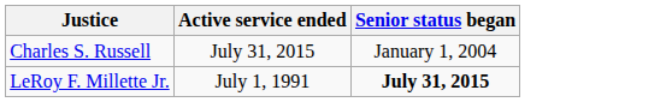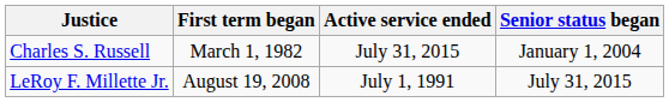 <table class=wikitable style="clear:both">
 <tr valign=bottom>
 <th>Justice</th>
+<th>First term began</th>
 <th>Active service ended</th>
 <th><a href='#'>Senior status</a> began</th>
 </tr>
 <tr>
 <td><a href='#'>Charles S. Russell</a></td>
+<td align=center>March 1, 1982</td>
 <td align=center>July 31, 2015</td>
 <td align=center>January 1, 2004</td>
 </tr>
 <tr>
 <td><a href='#'>LeRoy F. Millette Jr.</a></td>
+<td align=center>August 19, 2008</td>
 <td align=center>July 1, 1991</td>
-<td align=center><strong>July 31, 2015</strong></td>
+<td align=center>July 31, 2015</td>
 </tr>
 </table>
